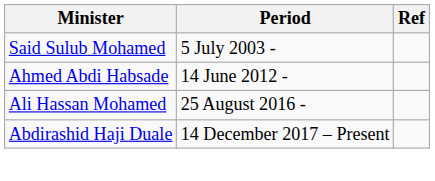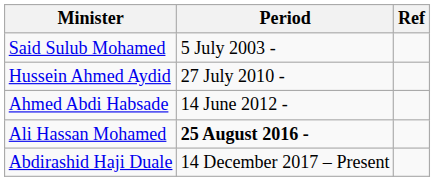 <table class="wikitable">
 <tr>
 <th>Minister</th>
 <th>Period</th>
 <th>Ref</th>
 </tr>
 <tr>
 <td><a href='#'>Said Sulub Mohamed</a></td>
 <td>5 July 2003 -</td>
 <td></td>
 </tr>
 <tr>
+<td><a href='#'>Hussein Ahmed Aydid</a></td>
+<td>27 July 2010 -</td>
+<td></td>
+</tr>
+<tr>
 <td><a href='#'>Ahmed Abdi Habsade</a></td>
 <td>14 June 2012 -</td>
 <td></td>
 </tr>
 <tr>
 <td><a href='#'>Ali Hassan Mohamed</a></td>
-<td>25 August 2016 -</td>
+<td><strong>25 August 2016 -</strong></td>
 <td></td>
 </tr>
 <tr>
 <td><a href='#'>Abdirashid Haji Duale</a></td>
 <td>14 December 2017 – Present</td>
 <td></td>
 </tr>
 </table>
